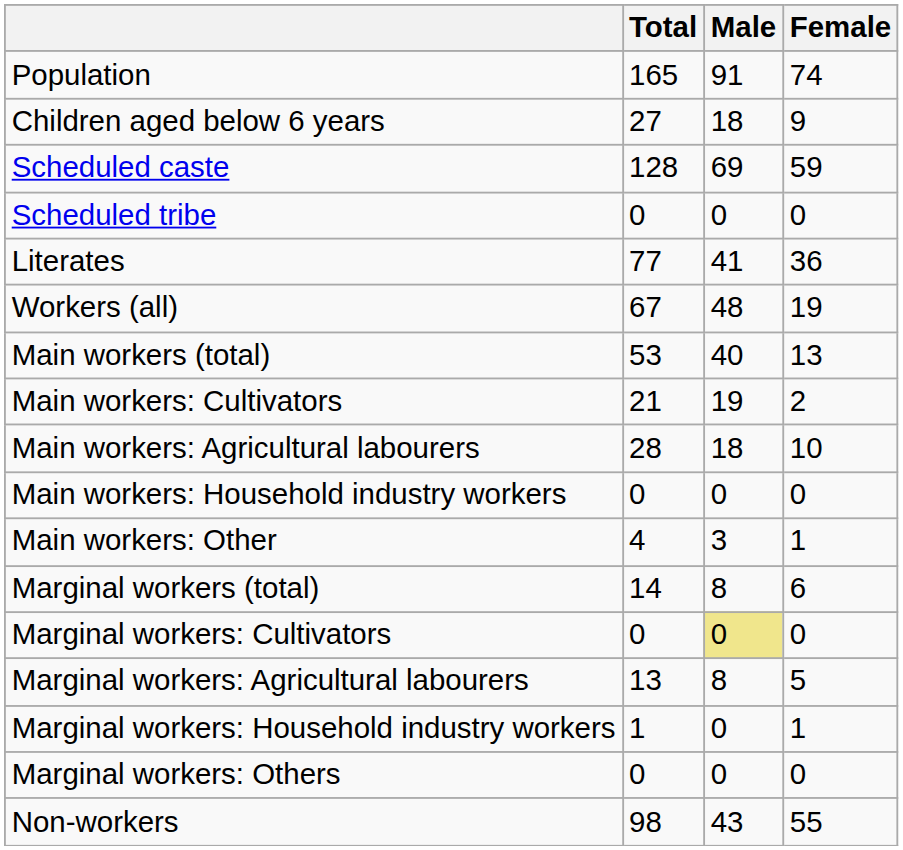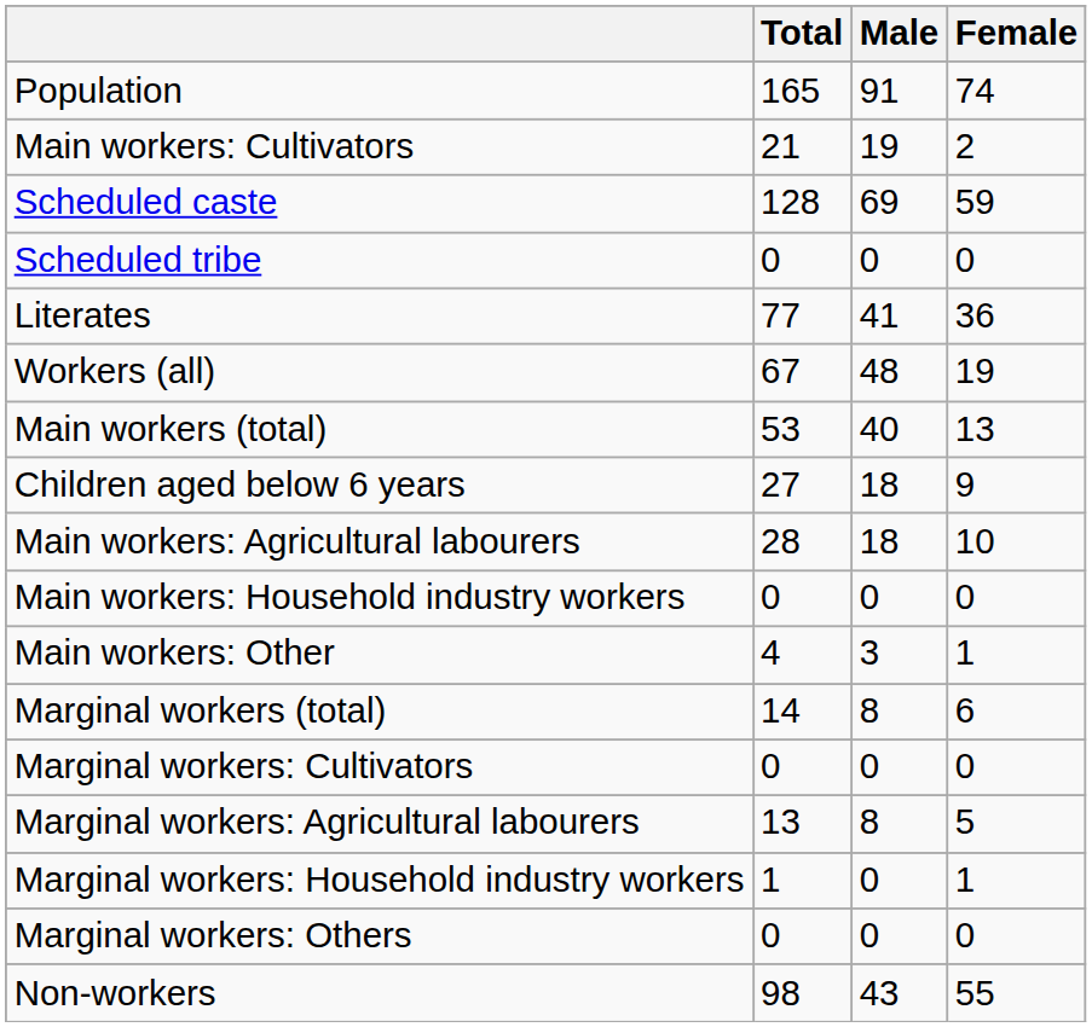 <table class="wikitable sortable">
 <tr>
 <th></th>
 <th>Total</th>
 <th>Male</th>
 <th>Female</th>
 </tr>
 <tr>
 <td>Population</td>
 <td>165</td>
 <td>91</td>
 <td>74</td>
 </tr>
 <tr>
-<td>Children aged below 6 years</td>
-<td>27</td>
-<td>18</td>
-<td>9</td>
+<td>Main workers: Cultivators</td>
+<td>21</td>
+<td>19</td>
+<td>2</td>
 </tr>
 <tr>
 <td><a href='#'>Scheduled caste</a></td>
 <td>128</td>
 <td>69</td>
 <td>59</td>
 </tr>
 <tr>
 <td><a href='#'>Scheduled tribe</a></td>
 <td>0</td>
 <td>0</td>
 <td>0</td>
 </tr>
 <tr>
 <td>Literates</td>
 <td>77</td>
 <td>41</td>
 <td>36</td>
 </tr>
 <tr>
 <td>Workers (all)</td>
 <td>67</td>
 <td>48</td>
 <td>19</td>
 </tr>
 <tr>
 <td>Main workers (total)</td>
 <td>53</td>
 <td>40</td>
 <td>13</td>
 </tr>
 <tr>
-<td>Main workers: Cultivators</td>
-<td>21</td>
-<td>19</td>
-<td>2</td>
+<td>Children aged below 6 years</td>
+<td>27</td>
+<td>18</td>
+<td>9</td>
 </tr>
 <tr>
 <td>Main workers: Agricultural labourers</td>
 <td>28</td>
 <td>18</td>
 <td>10</td>
 </tr>
 <tr>
 <td>Main workers: Household industry workers</td>
 <td>0</td>
 <td>0</td>
 <td>0</td>
 </tr>
 <tr>
 <td>Main workers: Other</td>
 <td>4</td>
 <td>3</td>
 <td>1</td>
 </tr>
 <tr>
 <td>Marginal workers (total)</td>
 <td>14</td>
 <td>8</td>
 <td>6</td>
 </tr>
 <tr>
 <td>Marginal workers: Cultivators</td>
 <td>0</td>
-<td style="background: khaki;">0</td>
+<td>0</td>
 <td>0</td>
 </tr>
 <tr>
 <td>Marginal workers: Agricultural labourers</td>
 <td>13</td>
 <td>8</td>
 <td>5</td>
 </tr>
 <tr>
 <td>Marginal workers: Household industry workers</td>
 <td>1</td>
 <td>0</td>
 <td>1</td>
 </tr>
 <tr>
 <td>Marginal workers: Others</td>
 <td>0</td>
 <td>0</td>
 <td>0</td>
 </tr>
 <tr>
 <td>Non-workers</td>
 <td>98</td>
 <td>43</td>
 <td>55</td>
 </tr>
 </table>
